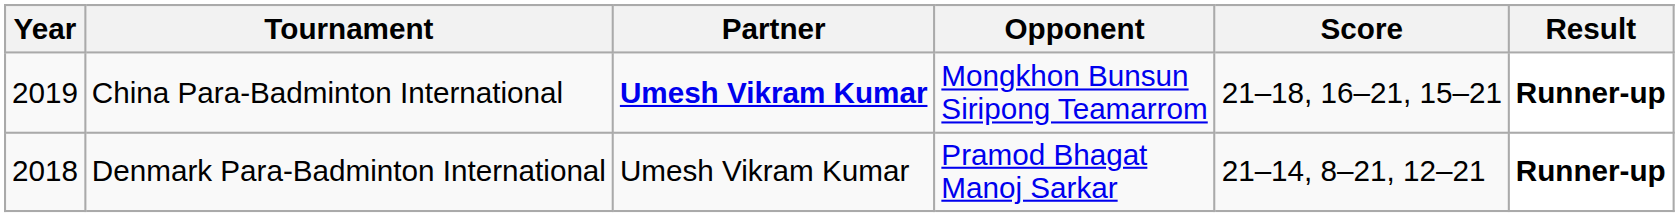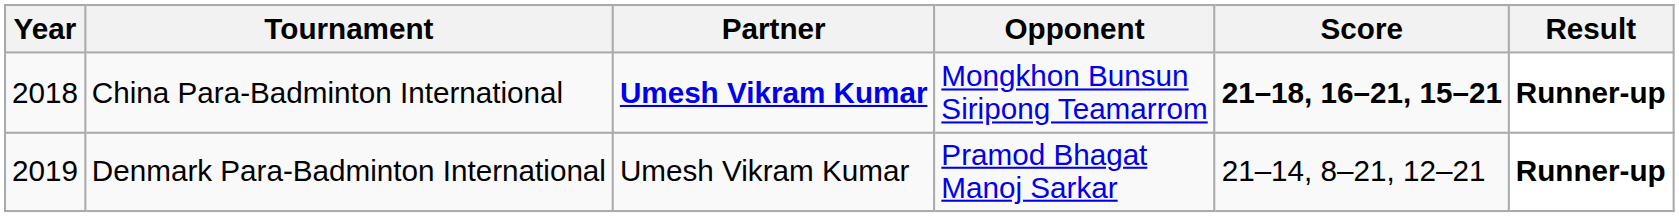 <table class="sortable wikitable" style="font-size: 90%;">
 <tr>
 <th>Year</th>
 <th>Tournament</th>
 <th>Partner</th>
 <th>Opponent</th>
 <th>Score</th>
 <th>Result</th>
 </tr>
 <tr>
-<td align="center">2019</td>
+<td align="center">2018</td>
 <td align="left">China Para-Badminton International</td>
 <td><strong> <a href='#'>Umesh Vikram Kumar</a></strong></td>
 <td align="left"> <a href='#'>Mongkhon Bunsun</a><br> <a href='#'>Siripong Teamarrom</a></td>
-<td align="left">21–18, 16–21, 15–21</td>
+<td align="left"><strong>21–18, 16–21, 15–21</strong></td>
 <td style="text-align:left; background:white"> <strong>Runner-up</strong></td>
 </tr>
 <tr>
-<td align="center">2018</td>
+<td align="center">2019</td>
 <td align="left">Denmark Para-Badminton International</td>
 <td> Umesh Vikram Kumar</td>
 <td align="left"> <a href='#'>Pramod Bhagat</a><br> <a href='#'>Manoj Sarkar</a></td>
 <td align="left">21–14, 8–21, 12–21</td>
 <td style="text-align:left; background:white"> <strong>Runner-up</strong></td>
 </tr>
 </table>
